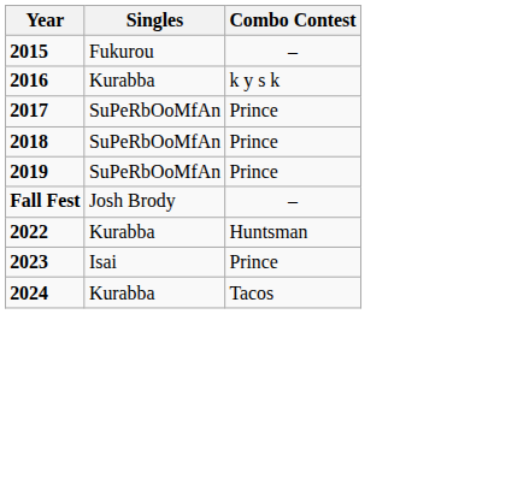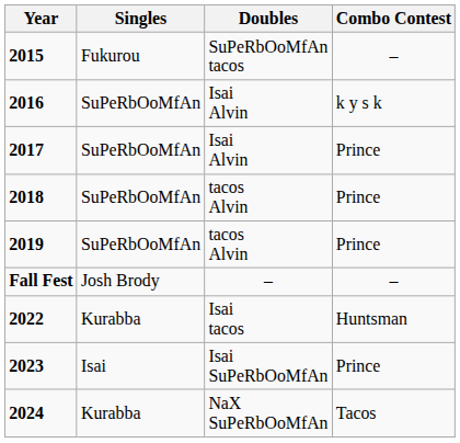 <table class="wikitable">
 <tr>
 <th>Year</th>
 <th>Singles</th>
+<th>Doubles</th>
 <th>Combo Contest</th>
 </tr>
 <tr>
 <td><strong>2015</strong></td>
 <td> Fukurou</td>
+<td> SuPeRbOoMfAn <br>  tacos</td>
 <td align="center">–</td>
 </tr>
 <tr>
 <td><strong>2016</strong></td>
-<td> Kurabba</td>
+<td> SuPeRbOoMfAn</td>
+<td> Isai <br>  Alvin</td>
 <td> k y s k</td>
 </tr>
 <tr>
 <td><strong>2017</strong></td>
 <td> SuPeRbOoMfAn</td>
+<td> Isai <br>  Alvin</td>
 <td> Prince</td>
 </tr>
 <tr>
 <td><strong>2018</strong></td>
 <td> SuPeRbOoMfAn</td>
+<td> tacos <br>  Alvin</td>
 <td> Prince</td>
 </tr>
 <tr>
 <td><strong>2019</strong></td>
 <td> SuPeRbOoMfAn</td>
+<td> tacos <br>  Alvin</td>
 <td> Prince</td>
 </tr>
 <tr>
 <td><strong>Fall Fest</strong></td>
 <td> Josh Brody</td>
 <td align="center">–</td>
+<td align="center">–</td>
 </tr>
 <tr>
 <td><strong>2022</strong></td>
 <td> Kurabba</td>
+<td> Isai <br>  tacos</td>
 <td> Huntsman</td>
 </tr>
 <tr>
 <td><strong>2023</strong></td>
 <td> Isai</td>
+<td> Isai <br>  SuPeRbOoMfAn</td>
 <td> Prince</td>
 </tr>
 <tr>
 <td><strong>2024</strong></td>
 <td> Kurabba</td>
+<td> NaX <br>  SuPeRbOoMfAn</td>
 <td> Tacos</td>
 </tr>
 </table>
